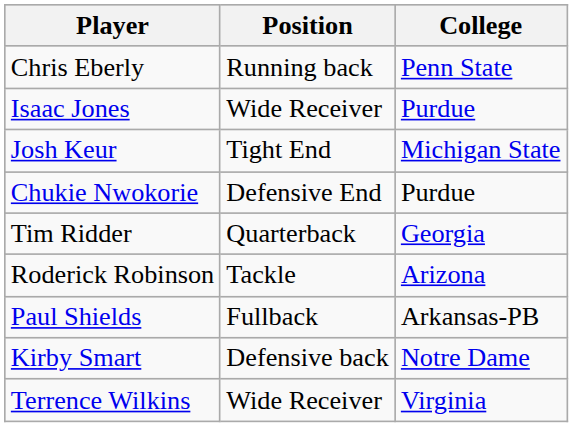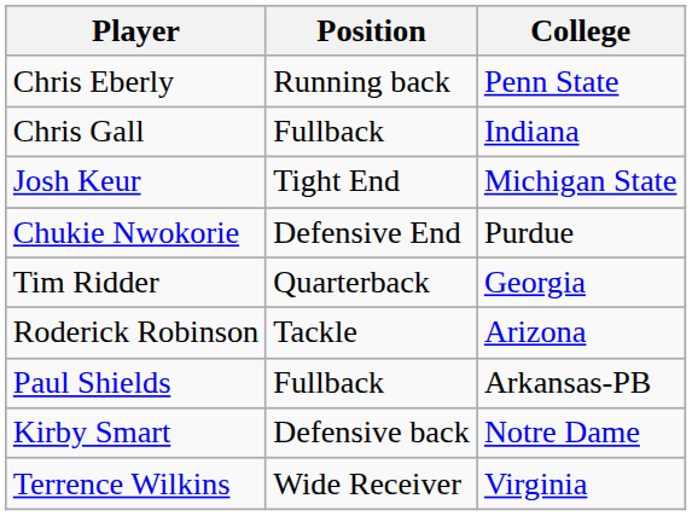 <table class="wikitable">
 <tr>
 <th>Player</th>
 <th>Position</th>
 <th>College</th>
 </tr>
 <tr>
 <td>Chris Eberly</td>
 <td>Running back</td>
 <td><a href='#'>Penn State</a></td>
 </tr>
 <tr>
-<td><a href='#'>Isaac Jones</a></td>
-<td>Wide Receiver</td>
-<td><a href='#'>Purdue</a></td>
+<td>Chris Gall</td>
+<td>Fullback</td>
+<td><a href='#'>Indiana</a></td>
 </tr>
 <tr>
 <td><a href='#'>Josh Keur</a></td>
 <td>Tight End</td>
 <td><a href='#'>Michigan State</a></td>
 </tr>
 <tr>
 <td><a href='#'>Chukie Nwokorie</a></td>
 <td>Defensive End</td>
 <td>Purdue</td>
 </tr>
 <tr>
 <td>Tim Ridder</td>
 <td>Quarterback</td>
 <td><a href='#'>Georgia</a></td>
 </tr>
 <tr>
 <td>Roderick Robinson</td>
 <td>Tackle</td>
 <td><a href='#'>Arizona</a></td>
 </tr>
 <tr>
 <td><a href='#'>Paul Shields</a></td>
 <td>Fullback</td>
 <td>Arkansas-PB</td>
 </tr>
 <tr>
 <td><a href='#'>Kirby Smart</a></td>
 <td>Defensive back</td>
 <td><a href='#'>Notre Dame</a></td>
 </tr>
 <tr>
 <td><a href='#'>Terrence Wilkins</a></td>
 <td>Wide Receiver</td>
 <td><a href='#'>Virginia</a></td>
 </tr>
 </table>
